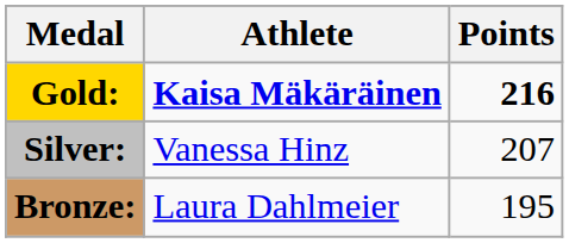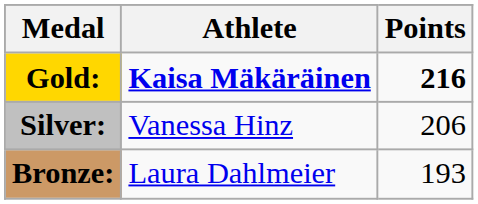 <table class="wikitable">
 <tr>
 <th>Medal</th>
 <th>Athlete</th>
 <th>Points</th>
 </tr>
 <tr>
 <td style="text-align:center;background-color:gold;"><strong>Gold:</strong></td>
 <td> <strong><a href='#'>Kaisa Mäkäräinen</a></strong></td>
 <td align="right"><strong>216</strong></td>
 </tr>
 <tr>
 <td style="text-align:center;background-color:silver;"><strong>Silver:</strong></td>
 <td> <a href='#'>Vanessa Hinz</a></td>
-<td align="right">207</td>
+<td align="right">206</td>
 </tr>
 <tr>
 <td style="text-align:center;background-color:#CC9966;"><strong>Bronze:</strong></td>
 <td> <a href='#'>Laura Dahlmeier</a></td>
-<td align="right">195</td>
+<td align="right">193</td>
 </tr>
 </table>
